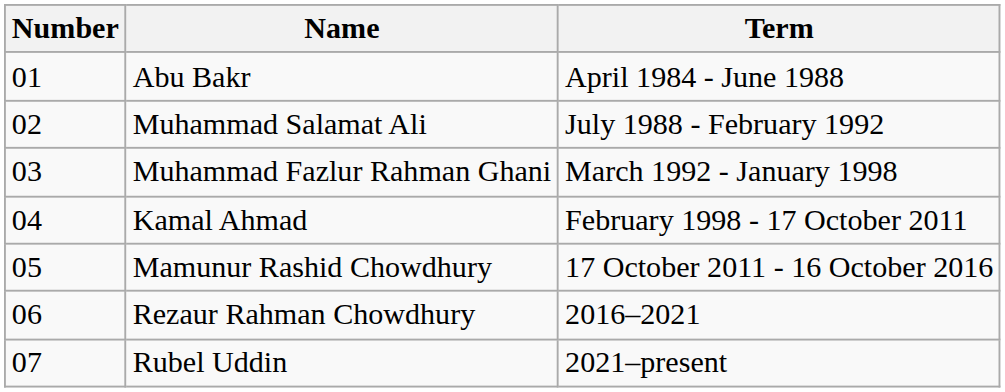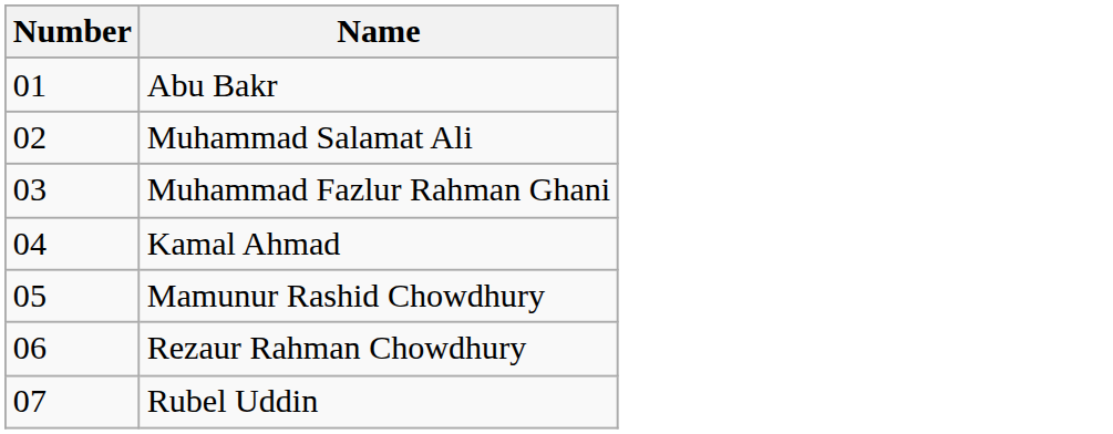 <table class="wikitable">
 <tr>
 <th>Number</th>
 <th>Name</th>
-<th>Term</th>
 </tr>
 <tr>
 <td>01</td>
 <td>Abu Bakr</td>
-<td>April 1984 - June 1988</td>
 </tr>
 <tr>
 <td>02</td>
 <td>Muhammad Salamat Ali</td>
-<td>July 1988 - February 1992</td>
 </tr>
 <tr>
 <td>03</td>
 <td>Muhammad Fazlur Rahman Ghani</td>
-<td>March 1992 - January 1998</td>
 </tr>
 <tr>
 <td>04</td>
 <td>Kamal Ahmad</td>
-<td>February 1998 - 17 October 2011</td>
 </tr>
 <tr>
 <td>05</td>
 <td>Mamunur Rashid Chowdhury</td>
-<td>17 October 2011 - 16 October 2016</td>
 </tr>
 <tr>
 <td>06</td>
 <td>Rezaur Rahman Chowdhury</td>
-<td>2016–2021</td>
 </tr>
 <tr>
 <td>07</td>
 <td>Rubel Uddin</td>
-<td>2021–present</td>
 </tr>
 </table>
